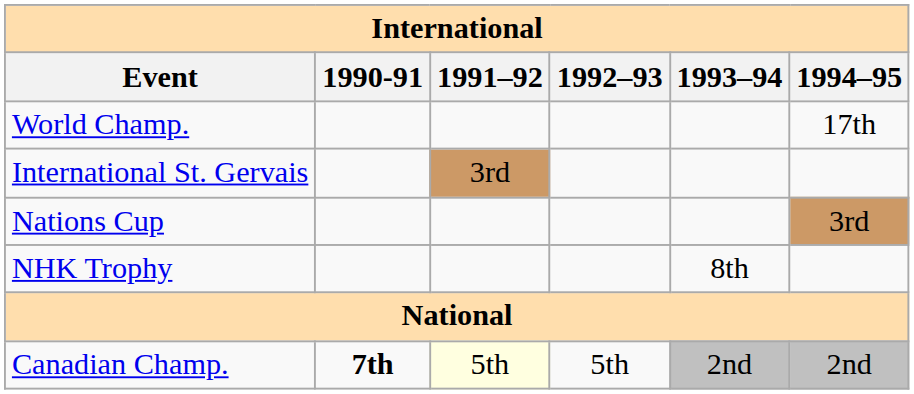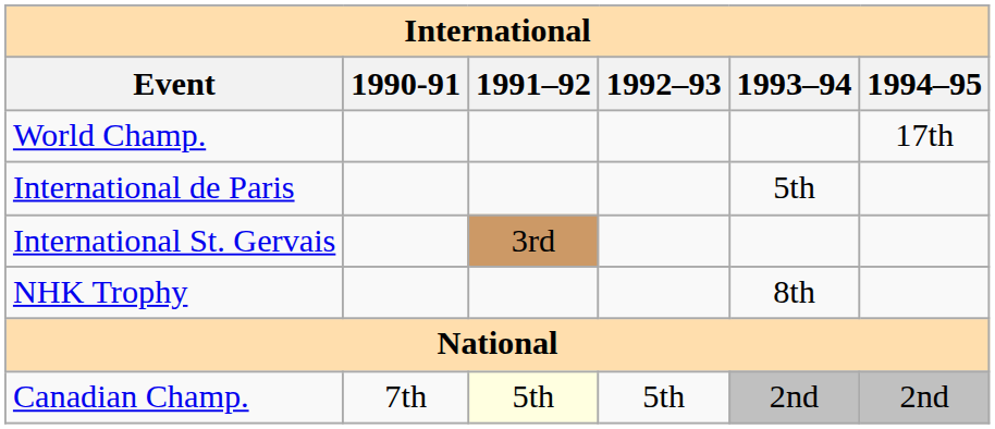 <table class="wikitable" style="text-align:center">
 <tr>
 <th style="background-color: #ffdead; " colspan=6 align=center><strong>International</strong></th>
 </tr>
 <tr>
 <th>Event</th>
 <th>1990-91</th>
 <th>1991–92</th>
 <th>1992–93</th>
 <th>1993–94</th>
 <th>1994–95</th>
 </tr>
 <tr>
 <td align=left><a href='#'>World Champ.</a></td>
 <td></td>
 <td></td>
 <td></td>
 <td></td>
 <td>17th</td>
 </tr>
 <tr>
+<td align=left><a href='#'>International de Paris</a></td>
+<td></td>
+<td></td>
+<td></td>
+<td>5th</td>
+<td></td>
+</tr>
+<tr>
 <td align=left><a href='#'>International St. Gervais</a></td>
 <td></td>
 <td bgcolor=cc9966>3rd</td>
 <td></td>
 <td></td>
 <td></td>
-</tr>
-<tr>
-<td align=left><a href='#'>Nations Cup</a></td>
-<td></td>
-<td></td>
-<td></td>
-<td></td>
-<td bgcolor=cc9966>3rd</td>
 </tr>
 <tr>
 <td align=left><a href='#'>NHK Trophy</a></td>
 <td></td>
 <td></td>
 <td></td>
 <td>8th</td>
 <td></td>
 </tr>
 <tr>
 <th style="background-color: #ffdead; " colspan=6 align=center><strong>National</strong></th>
 </tr>
 <tr>
 <td align=left><a href='#'>Canadian Champ.</a></td>
-<td><strong>7th</strong></td>
+<td>7th</td>
 <td style="background: lightyellow;">5th</td>
 <td>5th</td>
 <td bgcolor=silver>2nd</td>
 <td bgcolor=silver>2nd</td>
 </tr>
 </table>
